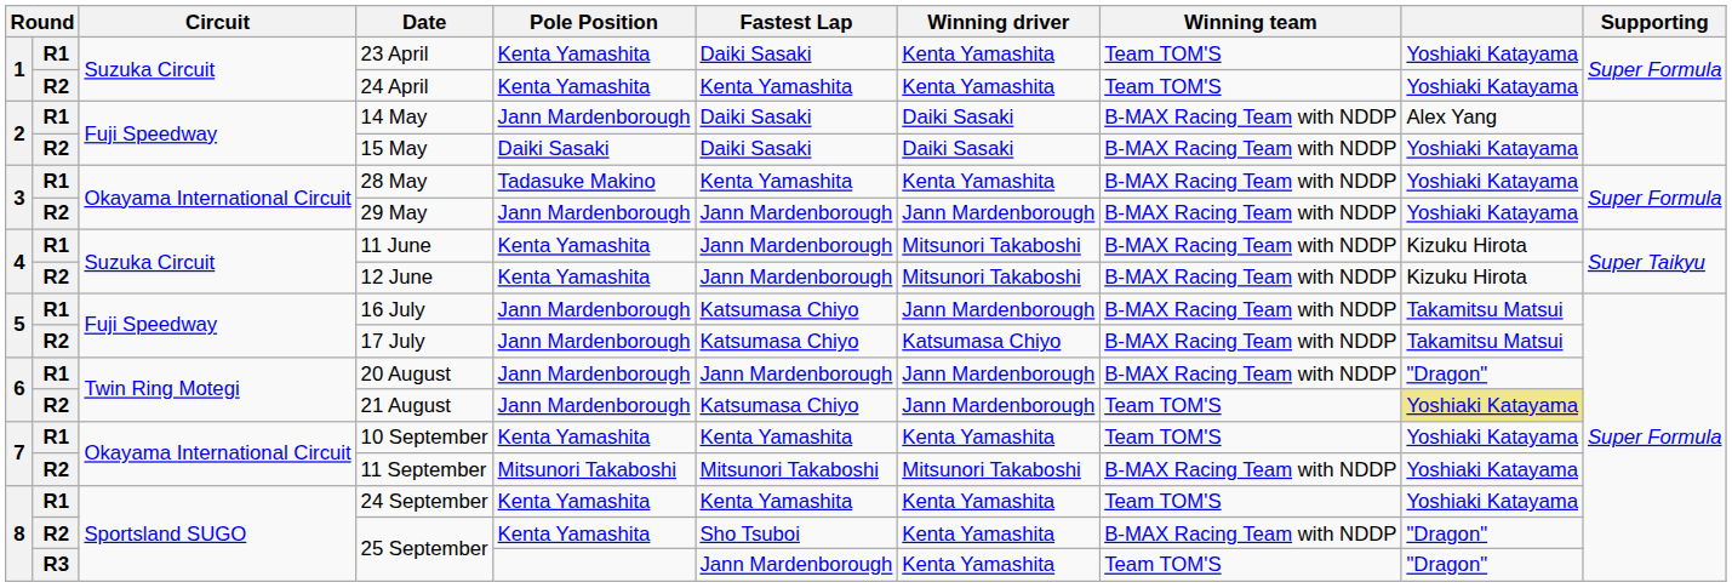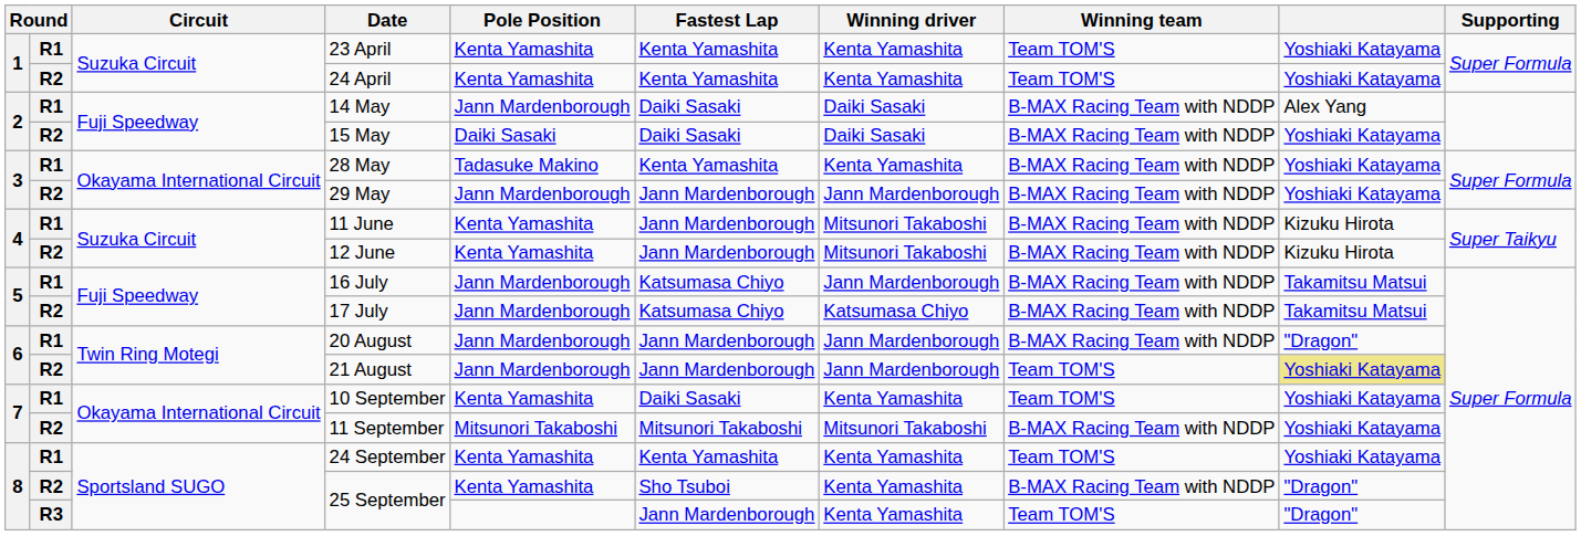 <table class="wikitable" style="font-size: 85%;">
 <tr>
 <th colspan=2>Round</th>
 <th>Circuit</th>
 <th>Date</th>
 <th>Pole Position</th>
 <th>Fastest Lap</th>
 <th>Winning driver</th>
 <th>Winning team</th>
 <th></th>
 <th>Supporting</th>
 </tr>
 <tr>
 <th rowspan=2>1</th>
 <th>R1</th>
 <td rowspan=2><a href='#'>Suzuka Circuit</a></td>
 <td>23 April</td>
 <td> <a href='#'>Kenta Yamashita</a></td>
-<td> <a href='#'>Daiki Sasaki</a></td>
+<td> <a href='#'>Kenta Yamashita</a></td>
 <td> <a href='#'>Kenta Yamashita</a></td>
 <td><a href='#'>Team TOM'S</a></td>
 <td> <a href='#'>Yoshiaki Katayama</a></td>
 <td rowspan=2 nowrap><em><a href='#'>Super Formula</a></em></td>
 </tr>
 <tr>
 <th>R2</th>
 <td>24 April</td>
 <td> <a href='#'>Kenta Yamashita</a></td>
 <td> <a href='#'>Kenta Yamashita</a></td>
 <td> <a href='#'>Kenta Yamashita</a></td>
 <td><a href='#'>Team TOM'S</a></td>
 <td> <a href='#'>Yoshiaki Katayama</a></td>
 </tr>
 <tr>
 <th rowspan=2>2</th>
 <th>R1</th>
 <td rowspan=2><a href='#'>Fuji Speedway</a></td>
 <td>14 May</td>
 <td> <a href='#'>Jann Mardenborough</a></td>
 <td> <a href='#'>Daiki Sasaki</a></td>
 <td> <a href='#'>Daiki Sasaki</a></td>
 <td><a href='#'>B-MAX Racing Team</a> with NDDP</td>
 <td> Alex Yang</td>
 <td rowspan=2></td>
 </tr>
 <tr>
 <th>R2</th>
 <td>15 May</td>
 <td> <a href='#'>Daiki Sasaki</a></td>
 <td> <a href='#'>Daiki Sasaki</a></td>
 <td> <a href='#'>Daiki Sasaki</a></td>
 <td nowrap><a href='#'>B-MAX Racing Team</a> with NDDP</td>
 <td nowrap> <a href='#'>Yoshiaki Katayama</a></td>
 </tr>
 <tr>
 <th rowspan=2>3</th>
 <th>R1</th>
 <td rowspan=2><a href='#'>Okayama International Circuit</a></td>
 <td>28 May</td>
 <td> <a href='#'>Tadasuke Makino</a></td>
 <td> <a href='#'>Kenta Yamashita</a></td>
 <td> <a href='#'>Kenta Yamashita</a></td>
 <td><a href='#'>B-MAX Racing Team</a> with NDDP</td>
 <td> <a href='#'>Yoshiaki Katayama</a></td>
 <td rowspan=2><em><a href='#'>Super Formula</a></em></td>
 </tr>
 <tr>
 <th>R2</th>
 <td>29 May</td>
 <td> <a href='#'>Jann Mardenborough</a></td>
 <td> <a href='#'>Jann Mardenborough</a></td>
 <td> <a href='#'>Jann Mardenborough</a></td>
 <td><a href='#'>B-MAX Racing Team</a> with NDDP</td>
 <td> <a href='#'>Yoshiaki Katayama</a></td>
 </tr>
 <tr>
 <th rowspan=2>4</th>
 <th>R1</th>
 <td rowspan=2><a href='#'>Suzuka Circuit</a></td>
 <td>11 June</td>
 <td> <a href='#'>Kenta Yamashita</a></td>
 <td> <a href='#'>Jann Mardenborough</a></td>
 <td> <a href='#'>Mitsunori Takaboshi</a></td>
 <td><a href='#'>B-MAX Racing Team</a> with NDDP</td>
 <td> Kizuku Hirota</td>
 <td rowspan=2><em><a href='#'>Super Taikyu</a></em></td>
 </tr>
 <tr>
 <th>R2</th>
 <td>12 June</td>
 <td> <a href='#'>Kenta Yamashita</a></td>
 <td> <a href='#'>Jann Mardenborough</a></td>
 <td> <a href='#'>Mitsunori Takaboshi</a></td>
 <td><a href='#'>B-MAX Racing Team</a> with NDDP</td>
 <td> Kizuku Hirota</td>
 </tr>
 <tr>
 <th rowspan=2>5</th>
 <th>R1</th>
 <td rowspan=2><a href='#'>Fuji Speedway</a></td>
 <td>16 July</td>
 <td> <a href='#'>Jann Mardenborough</a></td>
 <td> <a href='#'>Katsumasa Chiyo</a></td>
 <td> <a href='#'>Jann Mardenborough</a></td>
 <td><a href='#'>B-MAX Racing Team</a> with NDDP</td>
 <td> <a href='#'>Takamitsu Matsui</a></td>
 <td rowspan=9><em><a href='#'>Super Formula</a></em></td>
 </tr>
 <tr>
 <th>R2</th>
 <td>17 July</td>
 <td> <a href='#'>Jann Mardenborough</a></td>
 <td> <a href='#'>Katsumasa Chiyo</a></td>
 <td> <a href='#'>Katsumasa Chiyo</a></td>
 <td><a href='#'>B-MAX Racing Team</a> with NDDP</td>
 <td> <a href='#'>Takamitsu Matsui</a></td>
 </tr>
 <tr>
 <th rowspan=2>6</th>
 <th>R1</th>
 <td rowspan=2><a href='#'>Twin Ring Motegi</a></td>
 <td>20 August</td>
 <td> <a href='#'>Jann Mardenborough</a></td>
 <td> <a href='#'>Jann Mardenborough</a></td>
 <td> <a href='#'>Jann Mardenborough</a></td>
 <td><a href='#'>B-MAX Racing Team</a> with NDDP</td>
 <td> <a href='#'>"Dragon"</a></td>
 </tr>
 <tr>
 <th>R2</th>
 <td>21 August</td>
 <td nowrap> <a href='#'>Jann Mardenborough</a></td>
-<td> <a href='#'>Katsumasa Chiyo</a></td>
+<td nowrap> <a href='#'>Jann Mardenborough</a></td>
 <td nowrap> <a href='#'>Jann Mardenborough</a></td>
 <td><a href='#'>Team TOM'S</a></td>
 <td style="background: khaki;"> <a href='#'>Yoshiaki Katayama</a></td>
 </tr>
 <tr>
 <th rowspan=2>7</th>
 <th>R1</th>
 <td rowspan=2 nowrap><a href='#'>Okayama International Circuit</a></td>
 <td>10 September</td>
 <td> <a href='#'>Kenta Yamashita</a></td>
-<td> <a href='#'>Kenta Yamashita</a></td>
+<td> <a href='#'>Daiki Sasaki</a></td>
 <td> <a href='#'>Kenta Yamashita</a></td>
 <td><a href='#'>Team TOM'S</a></td>
 <td> <a href='#'>Yoshiaki Katayama</a></td>
 </tr>
 <tr>
 <th>R2</th>
 <td>11 September</td>
 <td> <a href='#'>Mitsunori Takaboshi</a></td>
 <td> <a href='#'>Mitsunori Takaboshi</a></td>
 <td> <a href='#'>Mitsunori Takaboshi</a></td>
 <td><a href='#'>B-MAX Racing Team</a> with NDDP</td>
 <td> <a href='#'>Yoshiaki Katayama</a></td>
 </tr>
 <tr>
 <th rowspan=3>8</th>
 <th>R1</th>
 <td rowspan=3><a href='#'>Sportsland SUGO</a></td>
 <td nowrap>24 September</td>
 <td> <a href='#'>Kenta Yamashita</a></td>
 <td> <a href='#'>Kenta Yamashita</a></td>
 <td> <a href='#'>Kenta Yamashita</a></td>
 <td><a href='#'>Team TOM'S</a></td>
 <td> <a href='#'>Yoshiaki Katayama</a></td>
 </tr>
 <tr>
 <th>R2</th>
 <td rowspan=2>25 September</td>
 <td> <a href='#'>Kenta Yamashita</a></td>
 <td> <a href='#'>Sho Tsuboi</a></td>
 <td> <a href='#'>Kenta Yamashita</a></td>
 <td><a href='#'>B-MAX Racing Team</a> with NDDP</td>
 <td> <a href='#'>"Dragon"</a></td>
 </tr>
 <tr>
 <th>R3</th>
 <td></td>
 <td> <a href='#'>Jann Mardenborough</a></td>
 <td> <a href='#'>Kenta Yamashita</a></td>
 <td><a href='#'>Team TOM'S</a></td>
 <td> <a href='#'>"Dragon"</a></td>
 </tr>
 </table>
